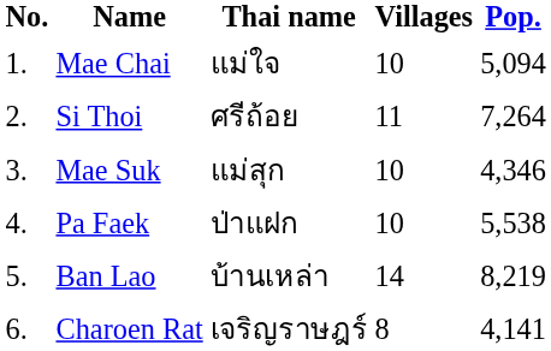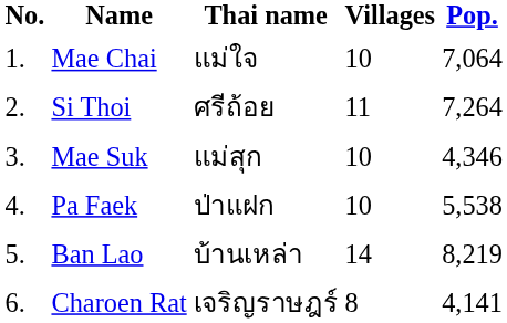 <table>
 <tr>
 <th>No.</th>
 <th>Name</th>
 <th>Thai name</th>
 <th>Villages</th>
 <th><a href='#'>Pop.</a></th>
 </tr>
 <tr>
 <td>1.</td>
 <td><a href='#'>Mae Chai</a></td>
 <td>แม่ใจ</td>
 <td>10</td>
-<td>5,094</td>
+<td>7,064</td>
 <td></td>
 </tr>
 <tr>
 <td>2.</td>
 <td><a href='#'>Si Thoi</a></td>
 <td>ศรีถ้อย</td>
 <td>11</td>
 <td>7,264</td>
 <td></td>
 </tr>
 <tr>
 <td>3.</td>
 <td><a href='#'>Mae Suk</a></td>
 <td>แม่สุก</td>
 <td>10</td>
 <td>4,346</td>
 <td></td>
 </tr>
 <tr>
 <td>4.</td>
 <td><a href='#'>Pa Faek</a></td>
 <td>ป่าแฝก</td>
 <td>10</td>
 <td>5,538</td>
 <td></td>
 </tr>
 <tr>
 <td>5.</td>
 <td><a href='#'>Ban Lao</a></td>
 <td>บ้านเหล่า</td>
 <td>14</td>
 <td>8,219</td>
 <td></td>
 </tr>
 <tr>
 <td>6.</td>
 <td><a href='#'>Charoen Rat</a></td>
 <td>เจริญราษฎร์</td>
 <td>8</td>
 <td>4,141</td>
 <td></td>
 </tr>
 </table>
